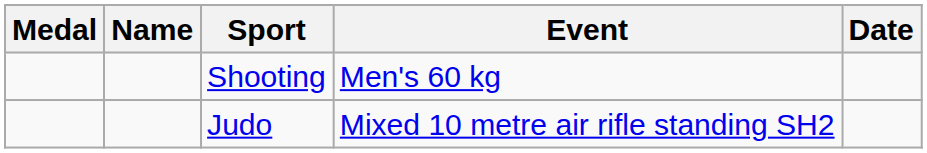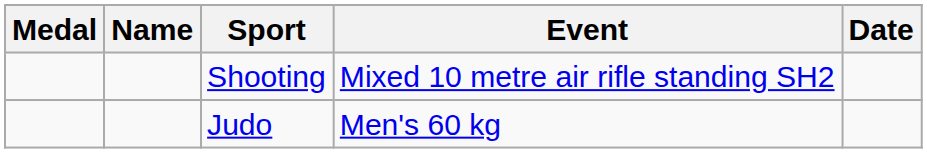 <table class="wikitable sortable" style=font-size:95%>
 <tr>
 <th>Medal</th>
 <th>Name</th>
 <th>Sport</th>
 <th>Event</th>
 <th>Date</th>
 </tr>
 <tr>
 <td></td>
 <td></td>
 <td><a href='#'>Shooting</a></td>
-<td><a href='#'>Men's 60 kg</a></td>
+<td><a href='#'>Mixed 10 metre air rifle standing SH2</a></td>
 <td></td>
 </tr>
 <tr>
 <td></td>
 <td></td>
 <td><a href='#'>Judo</a></td>
-<td><a href='#'>Mixed 10 metre air rifle standing SH2</a></td>
+<td><a href='#'>Men's 60 kg</a></td>
 <td></td>
 </tr>
 </table>
